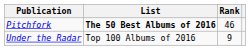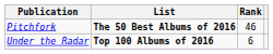 <table class="sortable wikitable">
 <tr>
 <th>Publication</th>
 <th>List</th>
 <th>Rank</th>
 <th></th>
 </tr>
 <tr>
 <td><em><a href='#'>Pitchfork</a></em></td>
 <td><strong>The 50 Best Albums of 2016</strong></td>
 <td style="text-align:center">46</td>
 <td style="text-align:center"></td>
 </tr>
 <tr>
 <td><em><a href='#'>Under the Radar</a></em></td>
-<td>Top 100 Albums of 2016</td>
-<td style="text-align:center">9</td>
+<td><strong>Top 100 Albums of 2016</strong></td>
+<td style="text-align:center">6</td>
 <td style="text-align:center"></td>
 </tr>
 </table>
